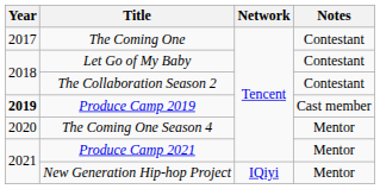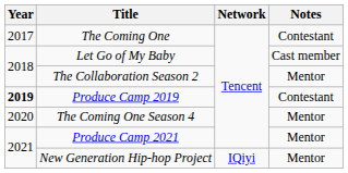 <table class="wikitable" style="text-align:center;">
 <tr>
 <th>Year</th>
 <th>Title</th>
 <th>Network</th>
 <th>Notes</th>
 </tr>
 <tr>
 <td>2017</td>
 <td><em>The Coming One</em></td>
 <td rowspan="6"><a href='#'>Tencent</a></td>
 <td>Contestant</td>
 </tr>
 <tr>
 <td rowspan="2">2018</td>
 <td><em>Let Go of My Baby</em></td>
-<td>Contestant</td>
+<td>Cast member</td>
 </tr>
 <tr>
 <td><em>The Collaboration Season 2</em></td>
-<td>Contestant</td>
+<td>Mentor</td>
 </tr>
 <tr>
 <td><strong>2019</strong></td>
 <td><em><a href='#'>Produce Camp 2019</a></em></td>
-<td>Cast member</td>
+<td>Contestant</td>
 </tr>
 <tr>
 <td>2020</td>
 <td><em>The Coming One Season 4</em></td>
 <td>Mentor</td>
 </tr>
 <tr>
 <td rowspan="2">2021</td>
 <td><em><a href='#'>Produce Camp 2021</a></em></td>
 <td>Mentor</td>
 </tr>
 <tr>
 <td><em>New Generation Hip-hop Project</em></td>
 <td><a href='#'>IQiyi</a></td>
 <td>Mentor</td>
 </tr>
 </table>
